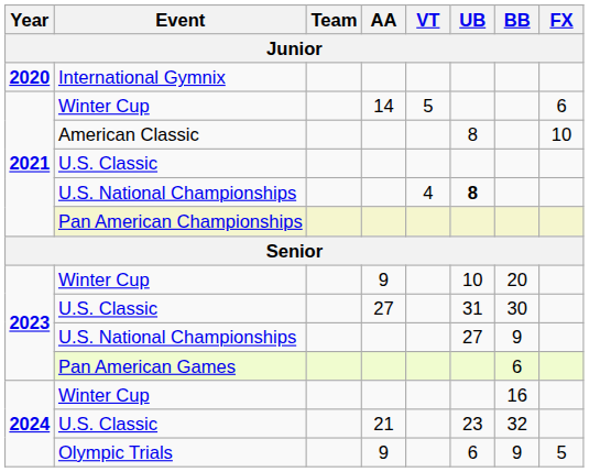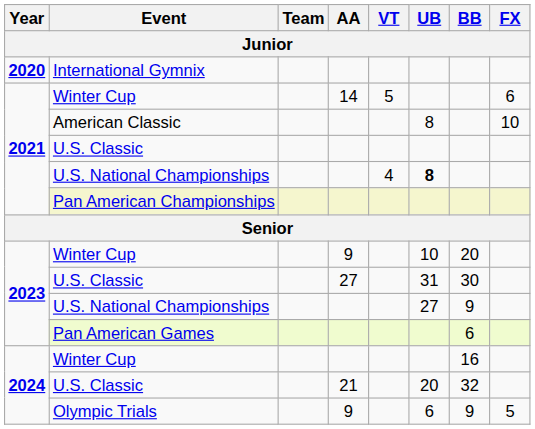 <table class="wikitable" style="text-align:center; font-size:95%;">
 <tr>
 <th align=center>Year</th>
 <th align=center>Event</th>
 <th style="width:30px;">Team</th>
 <th style="width:30px;">AA</th>
 <th style="width:30px;"><a href='#'>VT</a></th>
 <th style="width:30px;"><a href='#'>UB</a></th>
 <th style="width:30px;"><a href='#'>BB</a></th>
 <th style="width:30px;"><a href='#'>FX</a></th>
 </tr>
 <tr>
 <th colspan="8"><strong>Junior</strong></th>
 </tr>
 <tr>
 <td rowspan="1"><strong><a href='#'>2020</a></strong></td>
 <td align=left><a href='#'>International Gymnix</a></td>
 <td></td>
 <td></td>
 <td></td>
 <td></td>
 <td></td>
 <td></td>
 </tr>
 <tr>
 <td rowspan="5"><strong><a href='#'>2021</a></strong></td>
 <td align=left><a href='#'>Winter Cup</a></td>
 <td></td>
 <td>14</td>
 <td>5</td>
 <td></td>
 <td></td>
 <td>6</td>
 </tr>
 <tr>
 <td align=left>American Classic</td>
 <td></td>
 <td></td>
 <td></td>
 <td>8</td>
 <td></td>
 <td>10</td>
 </tr>
 <tr>
 <td align=left><a href='#'>U.S. Classic</a></td>
 <td></td>
 <td></td>
 <td></td>
 <td></td>
 <td></td>
 <td></td>
 </tr>
 <tr>
 <td align=left><a href='#'>U.S. National Championships</a></td>
 <td></td>
 <td></td>
 <td>4</td>
 <td><strong>8</strong></td>
 <td></td>
 <td></td>
 </tr>
 <tr bgcolor=#F5F6CE>
 <td align=left><a href='#'>Pan American Championships</a></td>
 <td></td>
 <td></td>
 <td></td>
 <td></td>
 <td></td>
 <td></td>
 </tr>
 <tr>
 <th colspan="8"><strong>Senior</strong></th>
 </tr>
 <tr>
 <td rowspan="4"><strong><a href='#'>2023</a></strong></td>
 <td align=left><a href='#'>Winter Cup</a></td>
 <td></td>
 <td>9</td>
 <td></td>
 <td>10</td>
 <td>20</td>
 <td></td>
 </tr>
 <tr>
 <td align=left><a href='#'>U.S. Classic</a></td>
 <td></td>
 <td>27</td>
 <td></td>
 <td>31</td>
 <td>30</td>
 <td></td>
 </tr>
 <tr>
 <td align=left><a href='#'>U.S. National Championships</a></td>
 <td></td>
 <td></td>
 <td></td>
 <td>27</td>
 <td>9</td>
 <td></td>
 </tr>
 <tr bgcolor=#f0fccf>
 <td align=left><a href='#'>Pan American Games</a></td>
 <td></td>
 <td></td>
 <td></td>
 <td></td>
 <td>6</td>
 <td></td>
 </tr>
 <tr>
 <td rowspan="3"><strong><a href='#'>2024</a></strong></td>
 <td align=left><a href='#'>Winter Cup</a></td>
 <td></td>
 <td></td>
 <td></td>
 <td></td>
 <td>16</td>
 <td></td>
 </tr>
 <tr>
 <td align=left><a href='#'>U.S. Classic</a></td>
 <td></td>
 <td>21</td>
 <td></td>
-<td>23</td>
+<td>20</td>
 <td>32</td>
 <td></td>
 </tr>
 <tr>
 <td align=left><a href='#'>Olympic Trials</a></td>
 <td></td>
 <td>9</td>
 <td></td>
 <td>6</td>
 <td>9</td>
 <td>5</td>
 </tr>
 </table>
